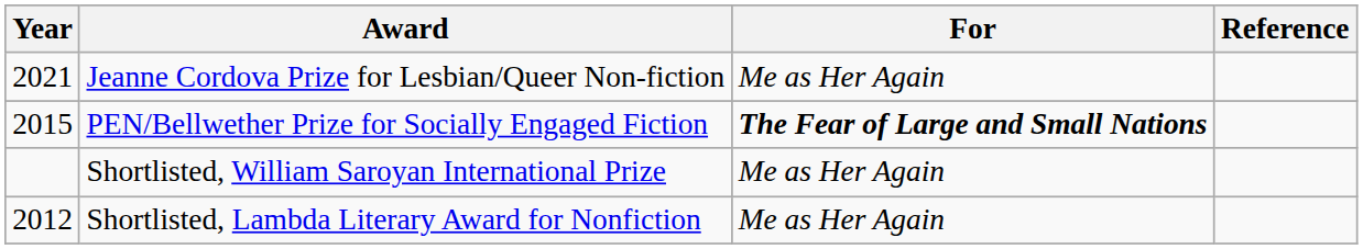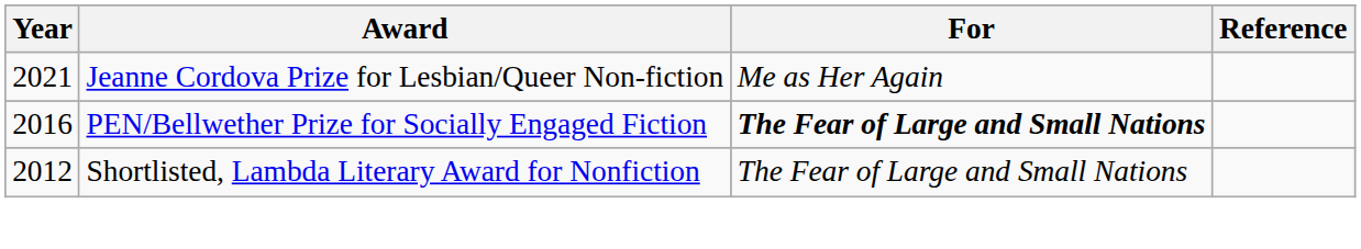 <table class="wikitable">
 <tr>
 <th>Year</th>
 <th>Award</th>
 <th>For</th>
 <th>Reference</th>
 </tr>
 <tr>
 <td>2021</td>
 <td><a href='#'>Jeanne Cordova Prize</a> for Lesbian/Queer Non-fiction</td>
 <td><em>Me as Her Again</em></td>
 <td></td>
 </tr>
 <tr>
-<td>2015</td>
+<td>2016</td>
 <td><a href='#'>PEN/Bellwether Prize for Socially Engaged Fiction</a></td>
 <td><strong><em>The Fear of Large and Small Nations</em></strong></td>
 <td></td>
 </tr>
 <tr>
-<td></td>
-<td>Shortlisted, <a href='#'>William Saroyan International Prize</a></td>
-<td><em>Me as Her Again</em></td>
-<td></td>
-</tr>
-<tr>
 <td>2012</td>
 <td>Shortlisted, <a href='#'>Lambda Literary Award for Nonfiction</a></td>
-<td><em>Me as Her Again</em></td>
+<td><em>The Fear of Large and Small Nations</em></td>
 <td></td>
 </tr>
 </table>
